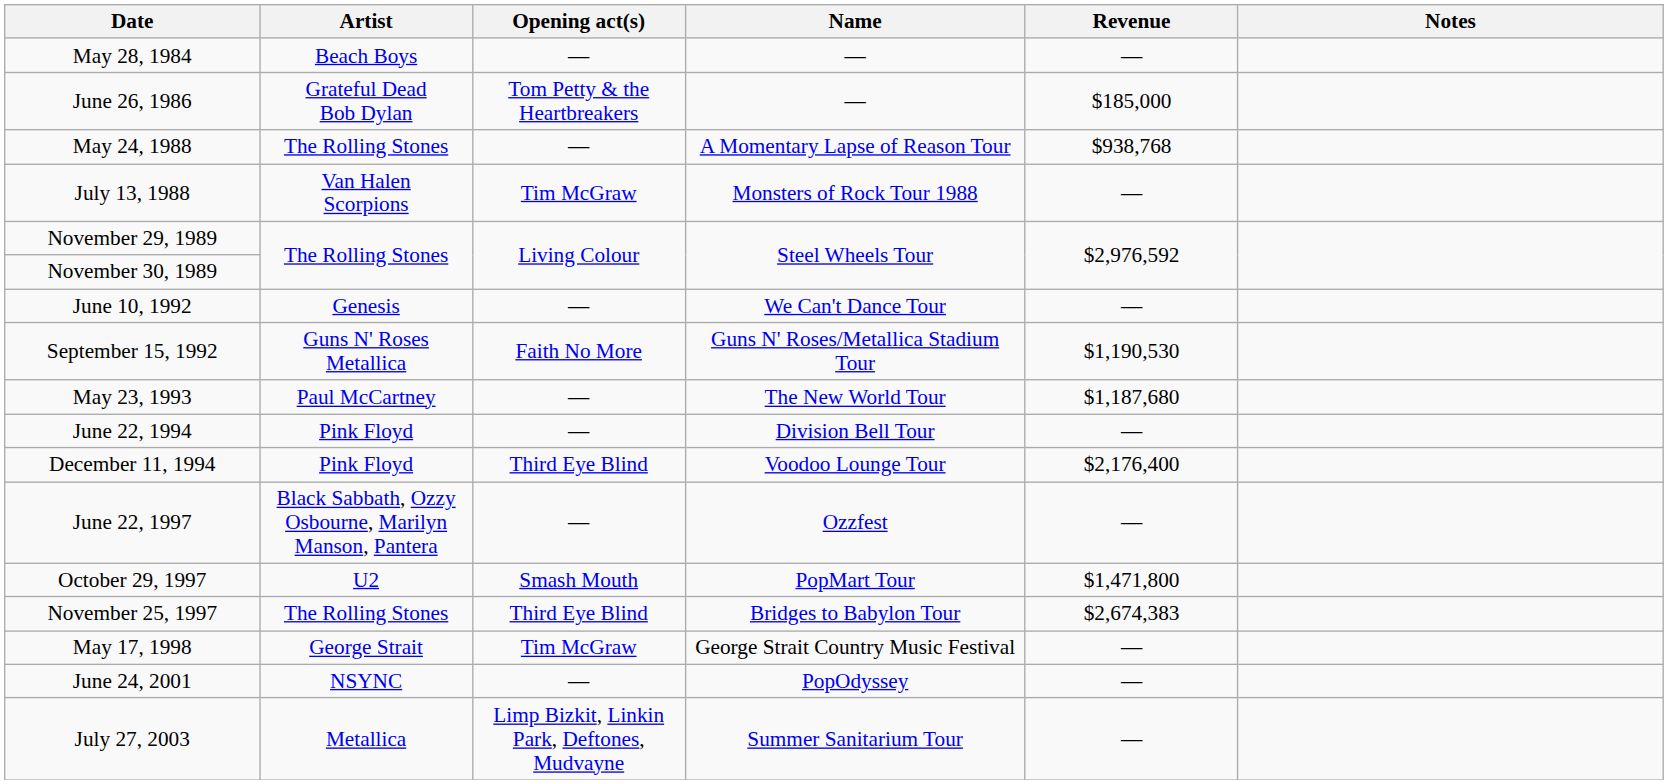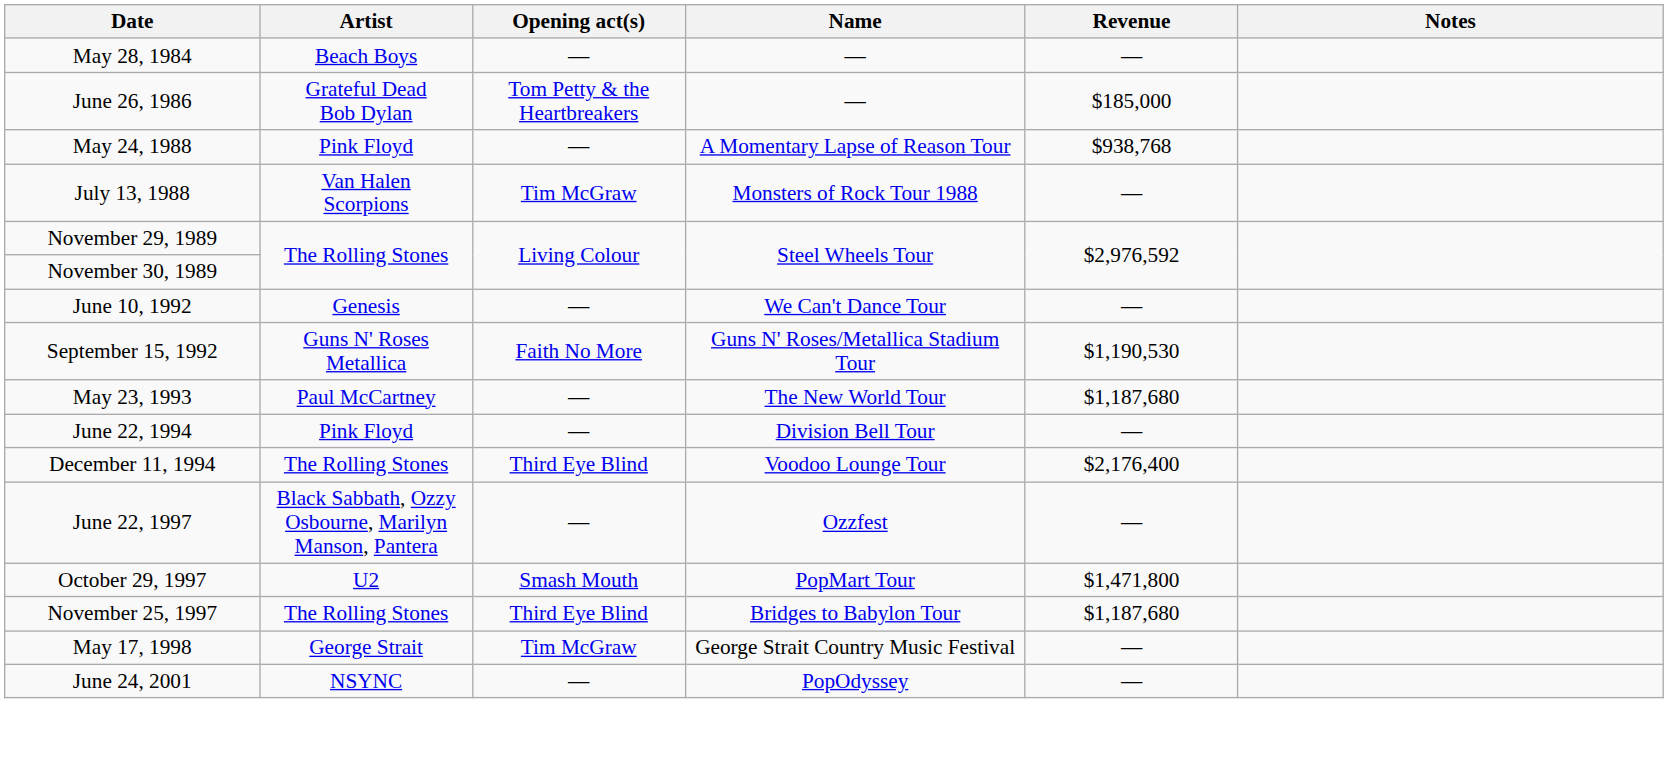 <table class="wikitable" style="text-align:center">
 <tr>
 <th width=12% style="text-align:center">Date</th>
 <th width=10% style="text-align:center">Artist</th>
 <th width=10% style="text-align:center">Opening act(s)</th>
 <th width=16% style="text-align:center">Name</th>
 <th width=10% style="text-align:center">Revenue</th>
 <th width=20% style="text-align:center">Notes</th>
 </tr>
 <tr>
 <td>May 28, 1984</td>
 <td><a href='#'>Beach Boys</a></td>
 <td>—</td>
 <td>—</td>
 <td>—</td>
 <td></td>
 </tr>
 <tr>
 <td>June 26, 1986</td>
 <td><a href='#'>Grateful Dead</a><br><a href='#'>Bob Dylan</a></td>
 <td><a href='#'>Tom Petty & the Heartbreakers</a></td>
 <td>—</td>
 <td>$185,000</td>
 <td></td>
 </tr>
 <tr>
 <td>May 24, 1988</td>
-<td><a href='#'>The Rolling Stones</a></td>
+<td><a href='#'>Pink Floyd</a></td>
 <td>—</td>
 <td><a href='#'>A Momentary Lapse of Reason Tour</a></td>
 <td>$938,768</td>
 <td></td>
 </tr>
 <tr>
 <td>July 13, 1988</td>
 <td><a href='#'>Van Halen</a><br><a href='#'>Scorpions</a></td>
 <td><a href='#'>Tim McGraw</a></td>
 <td><a href='#'>Monsters of Rock Tour 1988</a></td>
 <td>—</td>
 <td></td>
 </tr>
 <tr>
 <td>November 29, 1989</td>
 <td rowspan=2><a href='#'>The Rolling Stones</a></td>
 <td rowspan=2><a href='#'>Living Colour</a></td>
 <td rowspan=2><a href='#'>Steel Wheels Tour</a></td>
 <td rowspan="2">$2,976,592</td>
 <td rowspan=2></td>
 </tr>
 <tr>
 <td>November 30, 1989</td>
 </tr>
 <tr>
 <td>June 10, 1992</td>
 <td><a href='#'>Genesis</a></td>
 <td>—</td>
 <td><a href='#'>We Can't Dance Tour</a></td>
 <td>—</td>
 <td></td>
 </tr>
 <tr>
 <td>September 15, 1992</td>
 <td><a href='#'>Guns N' Roses</a><br><a href='#'>Metallica</a></td>
 <td><a href='#'>Faith No More</a></td>
 <td><a href='#'>Guns N' Roses/Metallica Stadium Tour</a></td>
 <td>$1,190,530</td>
 <td></td>
 </tr>
 <tr>
 <td>May 23, 1993</td>
 <td><a href='#'>Paul McCartney</a></td>
 <td>—</td>
 <td><a href='#'>The New World Tour</a></td>
 <td>$1,187,680</td>
 <td></td>
 </tr>
 <tr>
 <td>June 22, 1994</td>
 <td><a href='#'>Pink Floyd</a></td>
 <td>—</td>
 <td><a href='#'>Division Bell Tour</a></td>
 <td>—</td>
 <td></td>
 </tr>
 <tr>
 <td>December 11, 1994</td>
-<td><a href='#'>Pink Floyd</a></td>
+<td><a href='#'>The Rolling Stones</a></td>
 <td><a href='#'>Third Eye Blind</a></td>
 <td><a href='#'>Voodoo Lounge Tour</a></td>
 <td>$2,176,400</td>
 <td></td>
 </tr>
 <tr>
 <td>June 22, 1997</td>
 <td><a href='#'>Black Sabbath</a>, <a href='#'>Ozzy Osbourne</a>, <a href='#'>Marilyn Manson</a>, <a href='#'>Pantera</a></td>
 <td>—</td>
 <td><a href='#'>Ozzfest</a></td>
 <td>—</td>
 <td></td>
 </tr>
 <tr>
 <td>October 29, 1997</td>
 <td><a href='#'>U2</a></td>
 <td><a href='#'>Smash Mouth</a></td>
 <td><a href='#'>PopMart Tour</a></td>
 <td>$1,471,800</td>
 <td></td>
 </tr>
 <tr>
 <td>November 25, 1997</td>
 <td><a href='#'>The Rolling Stones</a></td>
 <td><a href='#'>Third Eye Blind</a></td>
 <td><a href='#'>Bridges to Babylon Tour</a></td>
-<td>$2,674,383</td>
+<td>$1,187,680</td>
 <td></td>
 </tr>
 <tr>
 <td>May 17, 1998</td>
 <td><a href='#'>George Strait</a></td>
 <td><a href='#'>Tim McGraw</a></td>
 <td>George Strait Country Music Festival</td>
 <td>—</td>
 <td></td>
 </tr>
 <tr>
 <td>June 24, 2001</td>
 <td><a href='#'>NSYNC</a></td>
 <td>—</td>
 <td><a href='#'>PopOdyssey</a></td>
 <td>—</td>
 <td></td>
 </tr>
-<tr>
-<td>July 27, 2003</td>
-<td><a href='#'>Metallica</a></td>
-<td><a href='#'>Limp Bizkit</a>, <a href='#'>Linkin Park</a>, <a href='#'>Deftones</a>, <a href='#'>Mudvayne</a></td>
-<td><a href='#'>Summer Sanitarium Tour</a></td>
-<td>—</td>
-<td></td>
-</tr>
 </table>
